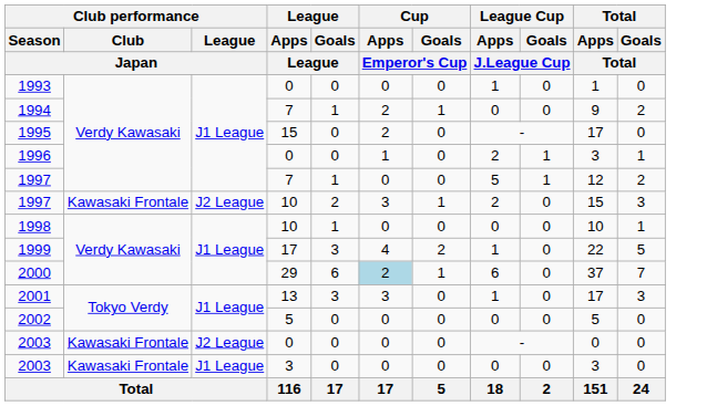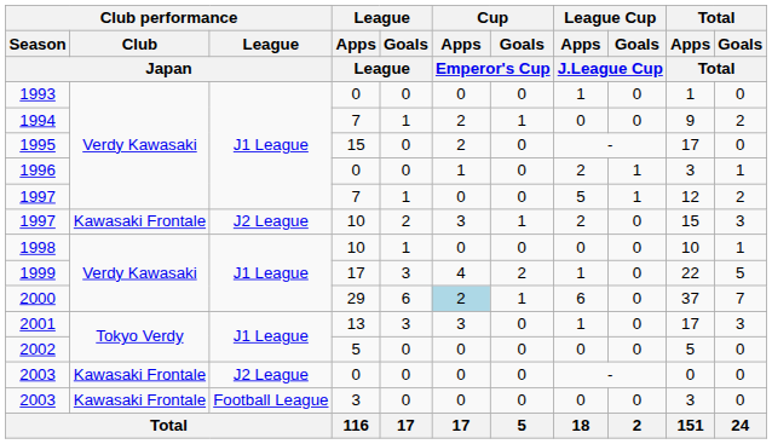 <table class="wikitable" style="text-align:center;">
 <tr>
 <th colspan=3>Club performance</th>
 <th colspan=2>League</th>
 <th colspan=2>Cup</th>
 <th colspan=2>League Cup</th>
 <th colspan=2>Total</th>
 </tr>
 <tr>
 <th>Season</th>
 <th>Club</th>
 <th>League</th>
 <th>Apps</th>
 <th>Goals</th>
 <th>Apps</th>
 <th>Goals</th>
 <th>Apps</th>
 <th>Goals</th>
 <th>Apps</th>
 <th>Goals</th>
 </tr>
 <tr>
 <th colspan=3>Japan</th>
 <th colspan=2>League</th>
 <th colspan=2><a href='#'>Emperor's Cup</a></th>
 <th colspan=2><a href='#'>J.League Cup</a></th>
 <th colspan=2>Total</th>
 </tr>
 <tr>
 <td><a href='#'>1993</a></td>
 <td rowspan="5"><a href='#'>Verdy Kawasaki</a></td>
 <td rowspan="5"><a href='#'>J1 League</a></td>
 <td>0</td>
 <td>0</td>
 <td>0</td>
 <td>0</td>
 <td>1</td>
 <td>0</td>
 <td>1</td>
 <td>0</td>
 </tr>
 <tr>
 <td><a href='#'>1994</a></td>
 <td>7</td>
 <td>1</td>
 <td>2</td>
 <td>1</td>
 <td>0</td>
 <td>0</td>
 <td>9</td>
 <td>2</td>
 </tr>
 <tr>
 <td><a href='#'>1995</a></td>
 <td>15</td>
 <td>0</td>
 <td>2</td>
 <td>0</td>
 <td colspan="2">-</td>
 <td>17</td>
 <td>0</td>
 </tr>
 <tr>
 <td><a href='#'>1996</a></td>
 <td>0</td>
 <td>0</td>
 <td>1</td>
 <td>0</td>
 <td>2</td>
 <td>1</td>
 <td>3</td>
 <td>1</td>
 </tr>
 <tr>
 <td><a href='#'>1997</a></td>
 <td>7</td>
 <td>1</td>
 <td>0</td>
 <td>0</td>
 <td>5</td>
 <td>1</td>
 <td>12</td>
 <td>2</td>
 </tr>
 <tr>
 <td><a href='#'>1997</a></td>
 <td><a href='#'>Kawasaki Frontale</a></td>
 <td><a href='#'>J2 League</a></td>
 <td>10</td>
 <td>2</td>
 <td>3</td>
 <td>1</td>
 <td>2</td>
 <td>0</td>
 <td>15</td>
 <td>3</td>
 </tr>
 <tr>
 <td><a href='#'>1998</a></td>
 <td rowspan="3"><a href='#'>Verdy Kawasaki</a></td>
 <td rowspan="3"><a href='#'>J1 League</a></td>
 <td>10</td>
 <td>1</td>
 <td>0</td>
 <td>0</td>
 <td>0</td>
 <td>0</td>
 <td>10</td>
 <td>1</td>
 </tr>
 <tr>
 <td><a href='#'>1999</a></td>
 <td>17</td>
 <td>3</td>
 <td>4</td>
 <td>2</td>
 <td>1</td>
 <td>0</td>
 <td>22</td>
 <td>5</td>
 </tr>
 <tr>
 <td><a href='#'>2000</a></td>
 <td>29</td>
 <td>6</td>
 <td style="background: lightblue;">2</td>
 <td>1</td>
 <td>6</td>
 <td>0</td>
 <td>37</td>
 <td>7</td>
 </tr>
 <tr>
 <td><a href='#'>2001</a></td>
 <td rowspan="2"><a href='#'>Tokyo Verdy</a></td>
 <td rowspan="2"><a href='#'>J1 League</a></td>
 <td>13</td>
 <td>3</td>
 <td>3</td>
 <td>0</td>
 <td>1</td>
 <td>0</td>
 <td>17</td>
 <td>3</td>
 </tr>
 <tr>
 <td><a href='#'>2002</a></td>
 <td>5</td>
 <td>0</td>
 <td>0</td>
 <td>0</td>
 <td>0</td>
 <td>0</td>
 <td>5</td>
 <td>0</td>
 </tr>
 <tr>
 <td><a href='#'>2003</a></td>
 <td><a href='#'>Kawasaki Frontale</a></td>
 <td><a href='#'>J2 League</a></td>
 <td>0</td>
 <td>0</td>
 <td>0</td>
 <td>0</td>
 <td colspan="2">-</td>
 <td>0</td>
 <td>0</td>
 </tr>
 <tr>
 <td><a href='#'>2003</a></td>
 <td><a href='#'>Kawasaki Frontale</a></td>
-<td><a href='#'>J1 League</a></td>
+<td><a href='#'>Football League</a></td>
 <td>3</td>
 <td>0</td>
 <td>0</td>
 <td>0</td>
 <td>0</td>
 <td>0</td>
 <td>3</td>
 <td>0</td>
 </tr>
 <tr>
 <th colspan=3>Total</th>
 <th>116</th>
 <th>17</th>
 <th>17</th>
 <th>5</th>
 <th>18</th>
 <th>2</th>
 <th>151</th>
 <th>24</th>
 </tr>
 </table>
